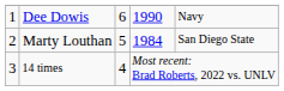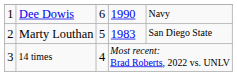 <table class="wikitable">
 <tr>
 </tr>
 <tr>
 <td>1</td>
 <td><a href='#'>Dee Dowis</a></td>
 <td>6</td>
 <td><a href='#'>1990</a></td>
 <td style="font-size:80%;">Navy</td>
 </tr>
 <tr>
 <td>2</td>
 <td>Marty Louthan</td>
 <td>5</td>
-<td><a href='#'>1984</a></td>
+<td><a href='#'>1983</a></td>
 <td style="font-size:80%;">San Diego State</td>
 </tr>
 <tr>
 <td>3</td>
 <td style="font-size:80%;">14 times</td>
 <td>4</td>
 <td colspan=2 style="font-size:80%;"><em>Most recent:</em><br><a href='#'>Brad Roberts</a>, 2022 vs. UNLV</td>
 </tr>
 </table>
